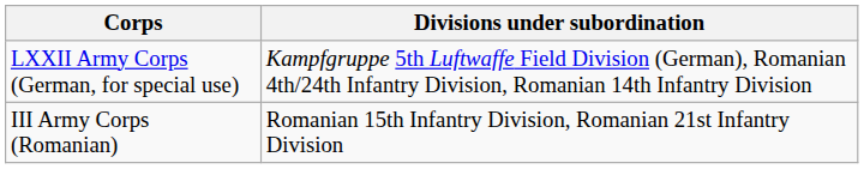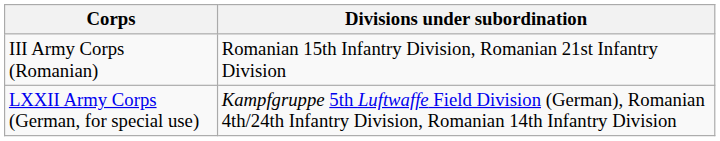 <table class="wikitable">
 <tr>
 <th>Corps</th>
 <th>Divisions under subordination</th>
 </tr>
 <tr>
+<td>III Army Corps (Romanian)</td>
+<td>Romanian 15th Infantry Division, Romanian 21st Infantry Division</td>
+</tr>
+<tr>
 <td><a href='#'>LXXII Army Corps</a> (German, for special use)</td>
 <td><em>Kampfgruppe</em> <a href='#'>5th <em>Luftwaffe</em> Field Division</a> (German), Romanian 4th/24th Infantry Division, Romanian 14th Infantry Division</td>
 </tr>
-<tr>
-<td>III Army Corps (Romanian)</td>
-<td>Romanian 15th Infantry Division, Romanian 21st Infantry Division</td>
-</tr>
 </table>
